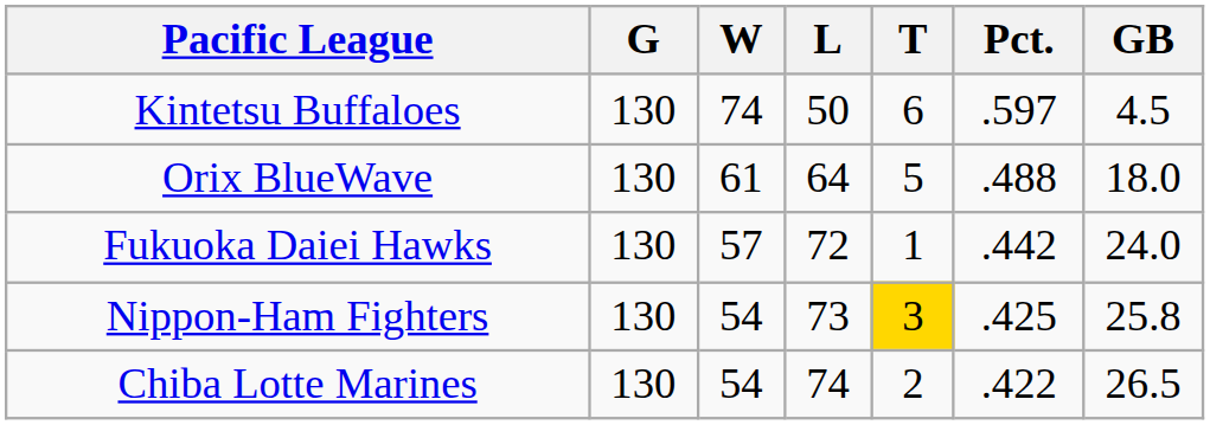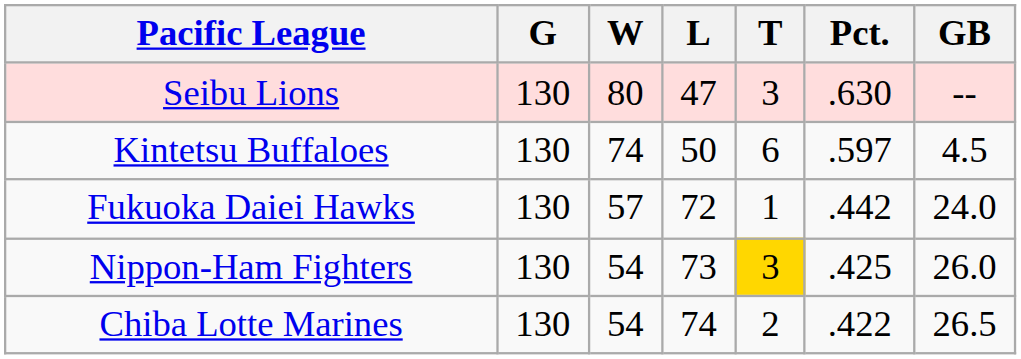 <table class="wikitable"  style="width:50%; text-align:center;">
 <tr>
 <th style="width:35%;"><a href='#'>Pacific League</a></th>
 <th style="width:5%;">G</th>
 <th style="width:5%;">W</th>
 <th style="width:5%;">L</th>
 <th style="width:5%;">T</th>
 <th style="width:7%;">Pct.</th>
 <th style="width:5%;">GB</th>
 </tr>
+<tr style="background:#fdd;">
+<td><a href='#'>Seibu Lions</a></td>
+<td>130</td>
+<td>80</td>
+<td>47</td>
+<td>3</td>
+<td>.630</td>
+<td>--</td>
+</tr>
 <tr align=center>
 <td><a href='#'>Kintetsu Buffaloes</a></td>
 <td>130</td>
 <td>74</td>
 <td>50</td>
 <td>6</td>
 <td>.597</td>
 <td>4.5</td>
-</tr>
-<tr align=center>
-<td><a href='#'>Orix BlueWave</a></td>
-<td>130</td>
-<td>61</td>
-<td>64</td>
-<td>5</td>
-<td>.488</td>
-<td>18.0</td>
 </tr>
 <tr align=center>
 <td><a href='#'>Fukuoka Daiei Hawks</a></td>
 <td>130</td>
 <td>57</td>
 <td>72</td>
 <td>1</td>
 <td>.442</td>
 <td>24.0</td>
 </tr>
 <tr align=center>
 <td><a href='#'>Nippon-Ham Fighters</a></td>
 <td>130</td>
 <td>54</td>
 <td>73</td>
 <td style="background: gold;">3</td>
 <td>.425</td>
-<td>25.8</td>
+<td>26.0</td>
 </tr>
 <tr align=center>
 <td><a href='#'>Chiba Lotte Marines</a></td>
 <td>130</td>
 <td>54</td>
 <td>74</td>
 <td>2</td>
 <td>.422</td>
 <td>26.5</td>
 </tr>
 </table>
